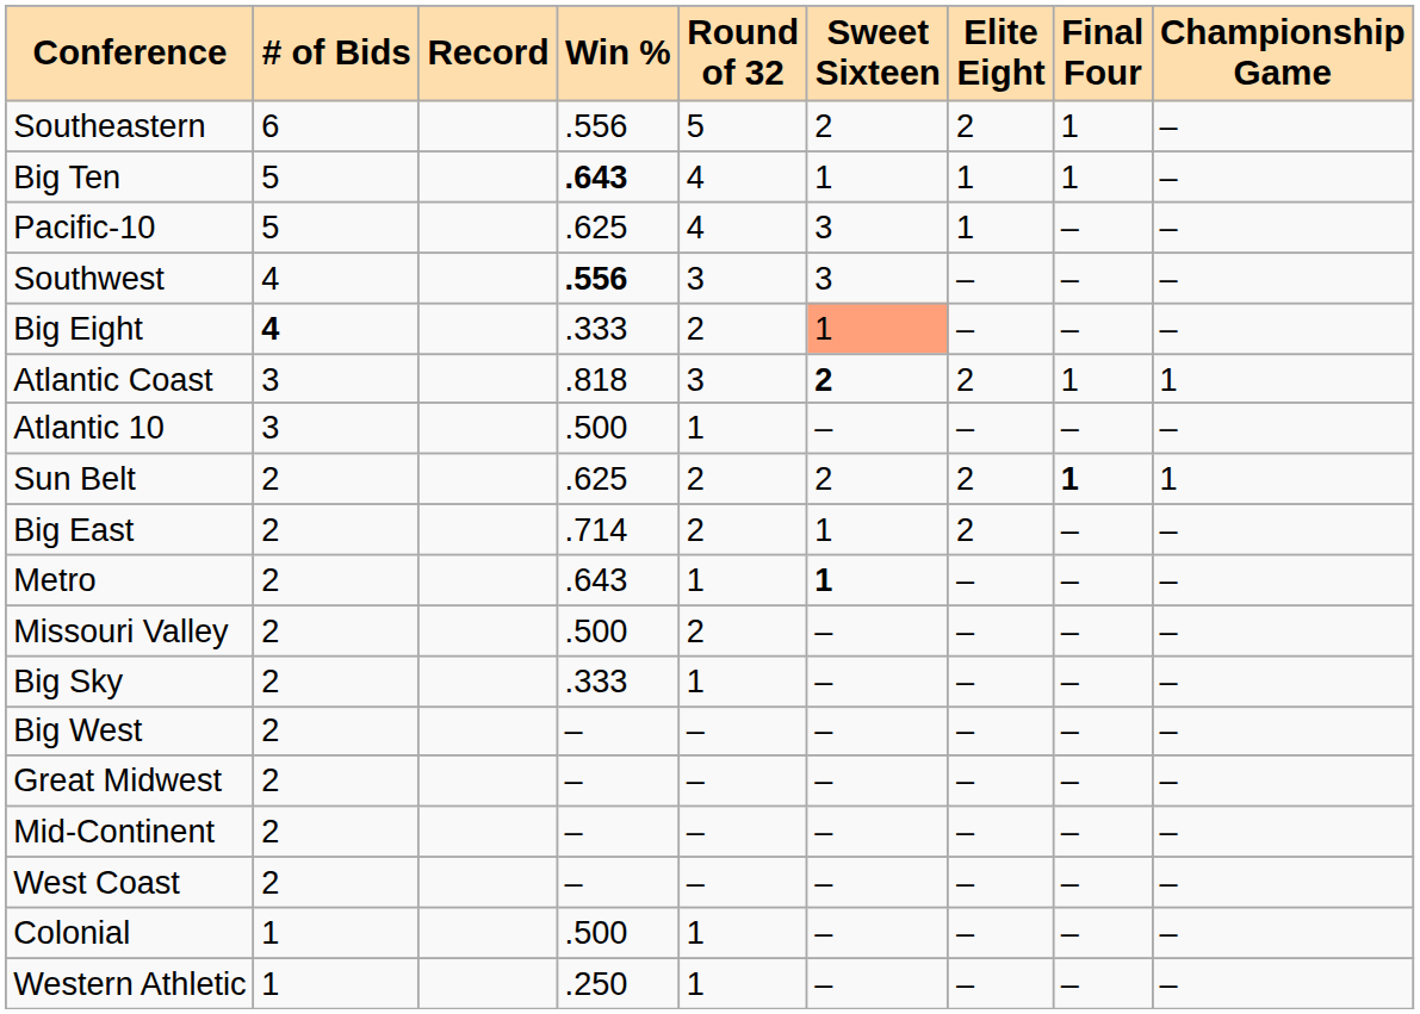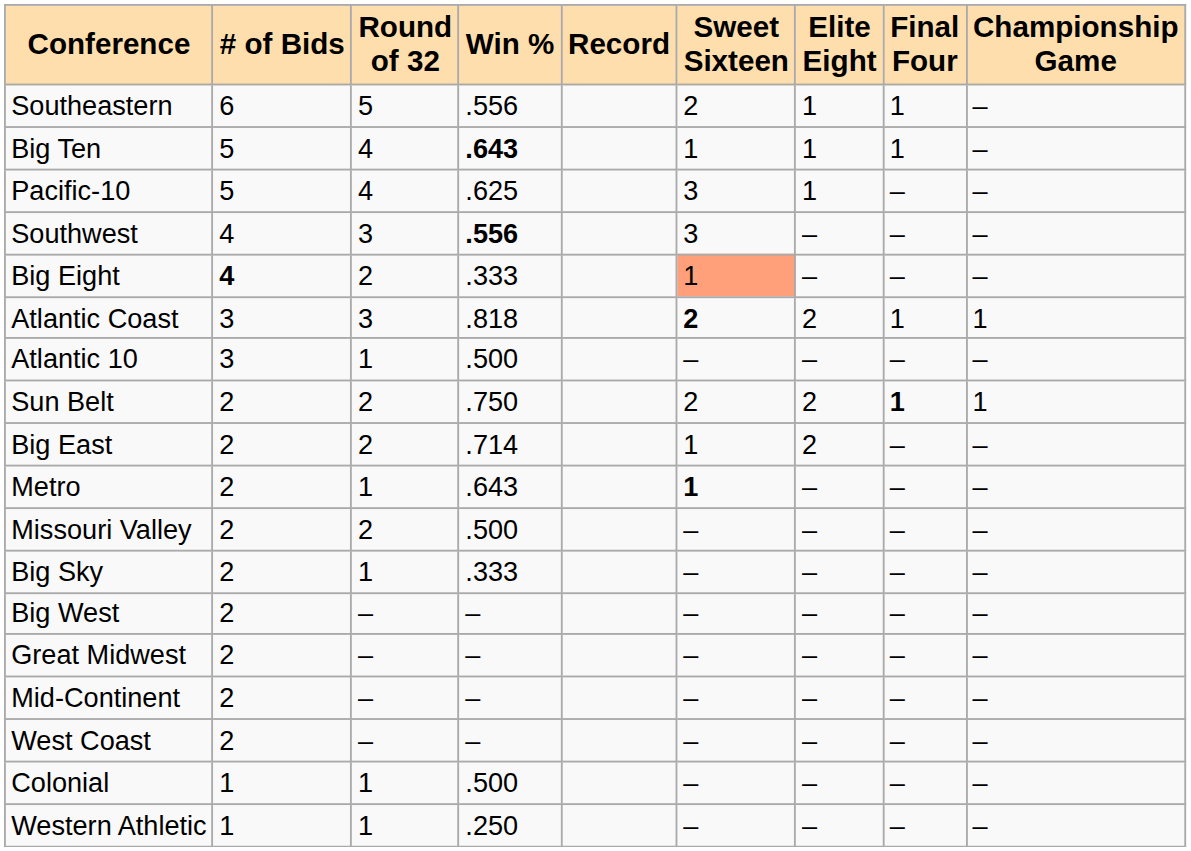 <table class="wikitable sortable">
 <tr>
 <th style="background-color:#FFDEAD;">Conference</th>
 <th style="background-color:#FFDEAD;"># of Bids</th>
+<th style="background-color:#FFDEAD;">Round<br> of 32</th>
+<th style="background-color:#FFDEAD;">Win %</th>
 <th style="background-color:#FFDEAD;">Record</th>
-<th style="background-color:#FFDEAD;">Win %</th>
-<th style="background-color:#FFDEAD;">Round<br> of 32</th>
 <th style="background-color:#FFDEAD;">Sweet<br> Sixteen</th>
 <th style="background-color:#FFDEAD;">Elite<br> Eight</th>
 <th style="background-color:#FFDEAD;">Final<br> Four</th>
 <th style="background-color:#FFDEAD;">Championship<br> Game</th>
 </tr>
 <tr style="font-size:11pt"   valign="bottom">
 <td height="15">Southeastern</td>
 <td>6</td>
+<td>5</td>
+<td>.556</td>
 <td></td>
-<td>.556</td>
-<td>5</td>
 <td>2</td>
-<td>2</td>
+<td>1</td>
 <td>1</td>
 <td>–</td>
 </tr>
 <tr style="font-size:11pt"  valign="bottom">
 <td height="15">Big Ten</td>
 <td>5</td>
+<td>4</td>
+<td><strong>.643</strong></td>
 <td></td>
-<td><strong>.643</strong></td>
-<td>4</td>
 <td>1</td>
 <td>1</td>
 <td>1</td>
 <td>–</td>
 </tr>
 <tr style="font-size:11pt"  valign="bottom">
 <td height="15">Pacific-10</td>
 <td>5</td>
+<td>4</td>
+<td>.625</td>
 <td></td>
-<td>.625</td>
-<td>4</td>
 <td>3</td>
 <td>1</td>
 <td>–</td>
 <td>–</td>
 </tr>
 <tr style="font-size:11pt"  valign="bottom">
 <td height="15">Southwest</td>
 <td>4</td>
+<td>3</td>
+<td><strong>.556</strong></td>
 <td></td>
-<td><strong>.556</strong></td>
-<td>3</td>
 <td>3</td>
 <td>–</td>
 <td>–</td>
 <td>–</td>
 </tr>
 <tr style="font-size:11pt"  valign="bottom">
 <td height="15">Big Eight</td>
 <td><strong>4</strong></td>
+<td>2</td>
+<td>.333</td>
 <td></td>
-<td>.333</td>
-<td>2</td>
 <td style="background: lightsalmon;">1</td>
 <td>–</td>
 <td>–</td>
 <td>–</td>
 </tr>
 <tr style="font-size:11pt"  valign="bottom">
 <td height="15">Atlantic Coast</td>
 <td>3</td>
+<td>3</td>
+<td>.818</td>
 <td></td>
-<td>.818</td>
-<td>3</td>
 <td><strong>2</strong></td>
 <td>2</td>
 <td>1</td>
 <td>1</td>
 </tr>
 <tr style="font-size:11pt"  valign="bottom">
 <td height="15">Atlantic 10</td>
 <td>3</td>
+<td>1</td>
+<td>.500</td>
 <td></td>
-<td>.500</td>
-<td>1</td>
 <td>–</td>
 <td>–</td>
 <td>–</td>
 <td>–</td>
 </tr>
 <tr style="font-size:11pt"  valign="bottom">
 <td height="15">Sun Belt</td>
 <td>2</td>
+<td>2</td>
+<td>.750</td>
 <td></td>
-<td>.625</td>
-<td>2</td>
 <td>2</td>
 <td>2</td>
 <td><strong>1</strong></td>
 <td>1</td>
 </tr>
 <tr style="font-size:11pt"  valign="bottom">
 <td height="15">Big East</td>
 <td>2</td>
+<td>2</td>
+<td>.714</td>
 <td></td>
-<td>.714</td>
-<td>2</td>
 <td>1</td>
 <td>2</td>
 <td>–</td>
 <td>–</td>
 </tr>
 <tr style="font-size:11pt"  valign="bottom">
 <td height="15">Metro</td>
 <td>2</td>
+<td>1</td>
+<td>.643</td>
 <td></td>
-<td>.643</td>
-<td>1</td>
 <td><strong>1</strong></td>
 <td>–</td>
 <td>–</td>
 <td>–</td>
 </tr>
 <tr style="font-size:11pt"  valign="bottom">
 <td height="15">Missouri Valley</td>
 <td>2</td>
+<td>2</td>
+<td>.500</td>
 <td></td>
-<td>.500</td>
-<td>2</td>
 <td>–</td>
 <td>–</td>
 <td>–</td>
 <td>–</td>
 </tr>
 <tr style="font-size:11pt"  valign="bottom">
 <td height="15">Big Sky</td>
 <td>2</td>
+<td>1</td>
+<td>.333</td>
 <td></td>
-<td>.333</td>
-<td>1</td>
 <td>–</td>
 <td>–</td>
 <td>–</td>
 <td>–</td>
 </tr>
 <tr style="font-size:11pt"  valign="bottom">
 <td height="15">Big West</td>
 <td>2</td>
-<td></td>
 <td>–</td>
 <td>–</td>
+<td></td>
 <td>–</td>
 <td>–</td>
 <td>–</td>
 <td>–</td>
 </tr>
 <tr style="font-size:11pt"  valign="bottom">
 <td height="15">Great Midwest</td>
 <td>2</td>
-<td></td>
 <td>–</td>
 <td>–</td>
+<td></td>
 <td>–</td>
 <td>–</td>
 <td>–</td>
 <td>–</td>
 </tr>
 <tr style="font-size:11pt"  valign="bottom">
 <td height="15">Mid-Continent</td>
 <td>2</td>
-<td></td>
 <td>–</td>
 <td>–</td>
+<td></td>
 <td>–</td>
 <td>–</td>
 <td>–</td>
 <td>–</td>
 </tr>
 <tr style="font-size:11pt"  valign="bottom">
 <td height="15">West Coast</td>
 <td>2</td>
-<td></td>
 <td>–</td>
 <td>–</td>
+<td></td>
 <td>–</td>
 <td>–</td>
 <td>–</td>
 <td>–</td>
 </tr>
 <tr style="font-size:11pt"  valign="bottom">
 <td height="15">Colonial</td>
 <td>1</td>
+<td>1</td>
+<td>.500</td>
 <td></td>
-<td>.500</td>
-<td>1</td>
 <td>–</td>
 <td>–</td>
 <td>–</td>
 <td>–</td>
 </tr>
 <tr style="font-size:11pt"  valign="bottom">
 <td height="15">Western  Athletic</td>
 <td>1</td>
+<td>1</td>
+<td>.250</td>
 <td></td>
-<td>.250</td>
-<td>1</td>
 <td>–</td>
 <td>–</td>
 <td>–</td>
 <td>–</td>
 </tr>
 </table>
